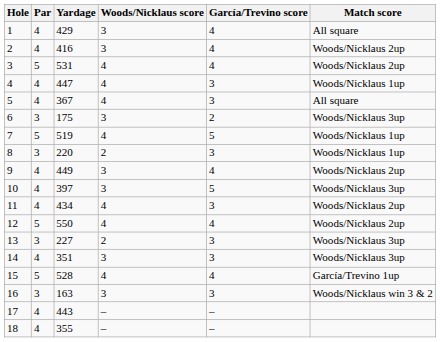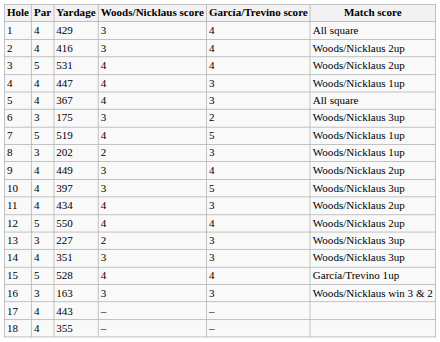 <table class="wikitable">
 <tr>
 <th>Hole</th>
 <th>Par</th>
 <th>Yardage</th>
 <th>Woods/Nicklaus score</th>
 <th>García/Trevino score</th>
 <th>Match score</th>
 </tr>
 <tr>
 <td>1</td>
 <td>4</td>
 <td>429</td>
 <td>3</td>
 <td>4</td>
 <td>All square</td>
 </tr>
 <tr>
 <td>2</td>
 <td>4</td>
 <td>416</td>
 <td>3</td>
 <td>4</td>
 <td>Woods/Nicklaus 2up</td>
 </tr>
 <tr>
 <td>3</td>
 <td>5</td>
 <td>531</td>
 <td>4</td>
 <td>4</td>
 <td>Woods/Nicklaus 2up</td>
 </tr>
 <tr>
 <td>4</td>
 <td>4</td>
 <td>447</td>
 <td>4</td>
 <td>3</td>
 <td>Woods/Nicklaus 1up</td>
 </tr>
 <tr>
 <td>5</td>
 <td>4</td>
 <td>367</td>
 <td>4</td>
 <td>3</td>
 <td>All square</td>
 </tr>
 <tr>
 <td>6</td>
 <td>3</td>
 <td>175</td>
 <td>3</td>
 <td>2</td>
 <td>Woods/Nicklaus 3up</td>
 </tr>
 <tr>
 <td>7</td>
 <td>5</td>
 <td>519</td>
 <td>4</td>
 <td>5</td>
 <td>Woods/Nicklaus 1up</td>
 </tr>
 <tr>
 <td>8</td>
 <td>3</td>
-<td>220</td>
+<td>202</td>
 <td>2</td>
 <td>3</td>
 <td>Woods/Nicklaus 1up</td>
 </tr>
 <tr>
 <td>9</td>
 <td>4</td>
 <td>449</td>
 <td>3</td>
 <td>4</td>
 <td>Woods/Nicklaus 2up</td>
 </tr>
 <tr>
 <td>10</td>
 <td>4</td>
 <td>397</td>
 <td>3</td>
 <td>5</td>
 <td>Woods/Nicklaus 3up</td>
 </tr>
 <tr>
 <td>11</td>
 <td>4</td>
 <td>434</td>
 <td>4</td>
 <td>3</td>
 <td>Woods/Nicklaus 2up</td>
 </tr>
 <tr>
 <td>12</td>
 <td>5</td>
 <td>550</td>
 <td>4</td>
 <td>4</td>
 <td>Woods/Nicklaus 2up</td>
 </tr>
 <tr>
 <td>13</td>
 <td>3</td>
 <td>227</td>
 <td>2</td>
 <td>3</td>
 <td>Woods/Nicklaus 3up</td>
 </tr>
 <tr>
 <td>14</td>
 <td>4</td>
 <td>351</td>
 <td>3</td>
 <td>3</td>
 <td>Woods/Nicklaus 3up</td>
 </tr>
 <tr>
 <td>15</td>
 <td>5</td>
 <td>528</td>
 <td>4</td>
 <td>4</td>
 <td>García/Trevino 1up</td>
 </tr>
 <tr>
 <td>16</td>
 <td>3</td>
 <td>163</td>
 <td>3</td>
 <td>3</td>
 <td>Woods/Nicklaus win 3 & 2</td>
 </tr>
 <tr>
 <td>17</td>
 <td>4</td>
 <td>443</td>
 <td>–</td>
 <td>–</td>
 <td></td>
 </tr>
 <tr>
 <td>18</td>
 <td>4</td>
 <td>355</td>
 <td>–</td>
 <td>–</td>
 <td></td>
 </tr>
 </table>
